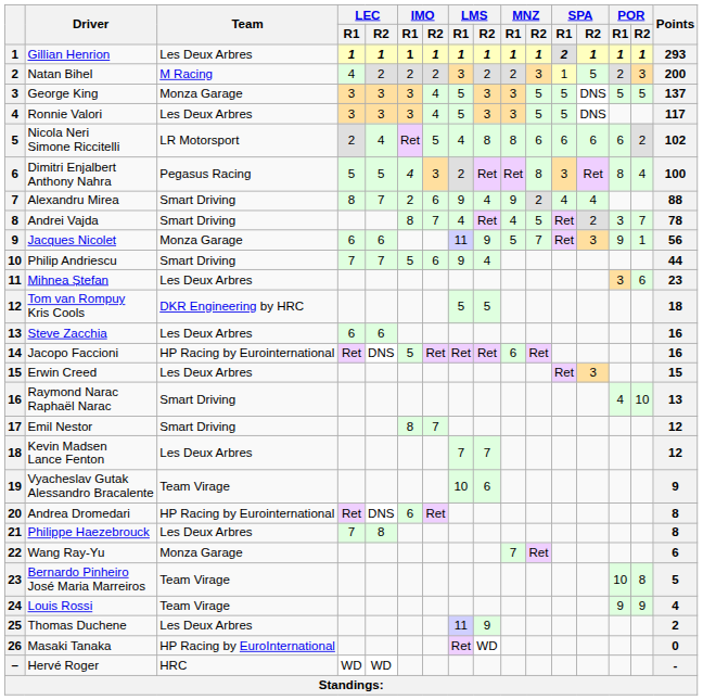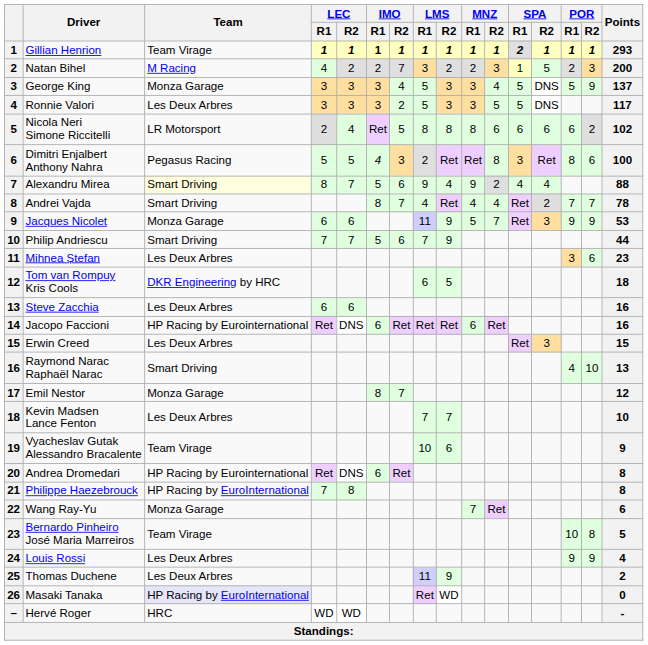 <table class="wikitable" style="font-size:85%; text-align:center">
 <tr>
 <th rowspan=2></th>
 <th rowspan=2>Driver</th>
 <th rowspan=2>Team</th>
 <th colspan=2><a href='#'>LEC</a><br></th>
 <th colspan=2><a href='#'>IMO</a><br></th>
 <th colspan=2><a href='#'>LMS</a><br></th>
 <th colspan=2><a href='#'>MNZ</a><br></th>
 <th colspan=2><a href='#'>SPA</a><br></th>
 <th colspan=2><a href='#'>POR</a><br></th>
 <th rowspan=2>Points</th>
 </tr>
 <tr>
 <th>R1</th>
 <th>R2</th>
 <th>R1</th>
 <th>R2</th>
 <th>R1</th>
 <th>R2</th>
 <th>R1</th>
 <th>R2</th>
 <th>R1</th>
 <th>R2</th>
 <th>R1</th>
 <th>R2</th>
 </tr>
 <tr>
 <th>1</th>
 <td align=left> <a href='#'>Gillian Henrion</a></td>
-<td align=left> Les Deux Arbres</td>
+<td align=left> Team Virage</td>
 <td style="background:#ffffbf;"><strong><em>1</em></strong></td>
 <td style="background:#ffffbf;"><strong><em>1</em></strong></td>
 <td style="background:#ffffbf;"><strong>1</strong></td>
 <td style="background:#ffffbf;"><strong><em>1</em></strong></td>
 <td style="background:#ffffbf;"><strong><em>1</em></strong></td>
 <td style="background:#ffffbf;"><strong><em>1</em></strong></td>
 <td style="background:#ffffbf;"><strong><em>1</em></strong></td>
 <td style="background:#ffffbf;"><strong><em>1</em></strong></td>
 <td style="background:#dfdfdf;"><strong><em>2</em></strong></td>
 <td style="background:#ffffbf;"><strong><em>1</em></strong></td>
 <td style="background:#ffffbf;"><strong><em>1</em></strong></td>
 <td style="background:#ffffbf;"><strong><em>1</em></strong></td>
 <th>293</th>
 </tr>
 <tr>
 <th>2</th>
 <td align=left> Natan Bihel</td>
 <td align=left> <a href='#'>M Racing</a></td>
 <td style="background:#dfffdf;">4</td>
 <td style="background:#dfdfdf;">2</td>
 <td style="background:#dfdfdf;">2</td>
-<td style="background:#dfdfdf;">2</td>
+<td style="background:#dfdfdf;">7</td>
 <td style="background:#ffdf9f;">3</td>
 <td style="background:#dfdfdf;">2</td>
 <td style="background:#dfdfdf;">2</td>
 <td style="background:#ffdf9f;">3</td>
 <td style="background:#ffffbf;">1</td>
 <td style="background:#dfffdf;">5</td>
 <td style="background:#dfdfdf;">2</td>
 <td style="background:#ffdf9f;">3</td>
 <th>200</th>
 </tr>
 <tr>
 <th>3</th>
 <td align=left> George King</td>
 <td align=left> Monza Garage</td>
 <td style="background:#ffdf9f;">3</td>
 <td style="background:#ffdf9f;">3</td>
 <td style="background:#ffdf9f;">3</td>
 <td style="background:#dfffdf;">4</td>
 <td style="background:#dfffdf;">5</td>
 <td style="background:#ffdf9f;">3</td>
 <td style="background:#ffdf9f;">3</td>
-<td style="background:#dfffdf;">5</td>
+<td style="background:#dfffdf;">4</td>
 <td style="background:#dfffdf;">5</td>
 <td style="background:#ffffff;">DNS</td>
 <td style="background:#dfffdf;">5</td>
-<td style="background:#dfffdf;">5</td>
+<td style="background:#dfffdf;">9</td>
 <th>137</th>
 </tr>
 <tr>
 <th>4</th>
 <td align=left> Ronnie Valori</td>
 <td align=left> Les Deux Arbres</td>
 <td style="background:#ffdf9f;">3</td>
 <td style="background:#ffdf9f;">3</td>
 <td style="background:#ffdf9f;">3</td>
-<td style="background:#dfffdf;">4</td>
+<td style="background:#dfffdf;">2</td>
 <td style="background:#dfffdf;">5</td>
 <td style="background:#ffdf9f;">3</td>
 <td style="background:#ffdf9f;">3</td>
 <td style="background:#dfffdf;">5</td>
 <td style="background:#dfffdf;">5</td>
 <td style="background:#ffffff;">DNS</td>
 <td></td>
 <td></td>
 <th>117</th>
 </tr>
 <tr>
 <th>5</th>
 <td align=left> Nicola Neri<br> Simone Riccitelli</td>
 <td align=left> LR Motorsport</td>
 <td style="background:#dfdfdf;">2</td>
 <td style="background:#dfffdf;">4</td>
 <td style="background:#efcfff;">Ret</td>
 <td style="background:#dfffdf;">5</td>
-<td style="background:#dfffdf;">4</td>
+<td style="background:#dfffdf;">8</td>
 <td style="background:#dfffdf;">8</td>
 <td style="background:#dfffdf;">8</td>
 <td style="background:#dfffdf;">6</td>
 <td style="background:#dfffdf;">6</td>
 <td style="background:#dfffdf;">6</td>
 <td style="background:#dfffdf;">6</td>
 <td style="background:#dfdfdf;">2</td>
 <th>102</th>
 </tr>
 <tr>
 <th>6</th>
 <td align=left> Dimitri Enjalbert<br> Anthony Nahra</td>
 <td align=left> Pegasus Racing</td>
 <td style="background:#dfffdf;">5</td>
 <td style="background:#dfffdf;">5</td>
 <td style="background:#dfffdf;"><em>4</em></td>
 <td style="background:#ffdf9f;">3</td>
 <td style="background:#dfdfdf;">2</td>
 <td style="background:#efcfff;">Ret</td>
 <td style="background:#efcfff;">Ret</td>
 <td style="background:#dfffdf;">8</td>
 <td style="background:#ffdf9f;">3</td>
 <td style="background:#efcfff;">Ret</td>
 <td style="background:#dfffdf;">8</td>
-<td style="background:#dfffdf;">4</td>
+<td style="background:#dfffdf;">6</td>
 <th>100</th>
 </tr>
 <tr>
 <th>7</th>
 <td align=left> Alexandru Mirea</td>
-<td align=left> Smart Driving</td>
+<td align=left style="background: lightyellow;"> Smart Driving</td>
 <td style="background:#dfffdf;">8</td>
 <td style="background:#dfffdf;">7</td>
-<td style="background:#dfffdf;">2</td>
+<td style="background:#dfffdf;">5</td>
 <td style="background:#dfffdf;">6</td>
 <td style="background:#dfffdf;">9</td>
 <td style="background:#dfffdf;">4</td>
 <td style="background:#dfffdf;">9</td>
 <td style="background:#dfdfdf;">2</td>
 <td style="background:#dfffdf;">4</td>
 <td style="background:#dfffdf;">4</td>
 <td></td>
 <td></td>
 <th>88</th>
 </tr>
 <tr>
 <th>8</th>
 <td align=left> Andrei Vajda</td>
 <td align=left> Smart Driving</td>
 <td></td>
 <td></td>
 <td style="background:#dfffdf;">8</td>
 <td style="background:#dfffdf;">7</td>
 <td style="background:#dfffdf;">4</td>
 <td style="background:#efcfff;">Ret</td>
 <td style="background:#dfffdf;">4</td>
-<td style="background:#dfffdf;">5</td>
+<td style="background:#dfffdf;">4</td>
 <td style="background:#efcfff;">Ret</td>
 <td style="background:#dfdfdf;">2</td>
-<td style="background:#dfffdf;">3</td>
+<td style="background:#dfffdf;">7</td>
 <td style="background:#dfffdf;">7</td>
 <th>78</th>
 </tr>
 <tr>
 <th>9</th>
 <td align=left> <a href='#'>Jacques Nicolet</a></td>
 <td align=left> Monza Garage</td>
 <td style="background:#dfffdf;">6</td>
 <td style="background:#dfffdf;">6</td>
 <td></td>
 <td></td>
 <td style="background:#cfcfff;">11</td>
 <td style="background:#dfffdf;">9</td>
 <td style="background:#dfffdf;">5</td>
 <td style="background:#dfffdf;">7</td>
 <td style="background:#efcfff;">Ret</td>
 <td style="background:#ffdf9f;">3</td>
 <td style="background:#dfffdf;">9</td>
-<td style="background:#dfffdf;">1</td>
-<th>56</th>
+<td style="background:#dfffdf;">9</td>
+<th>53</th>
 </tr>
 <tr>
 <th>10</th>
 <td align=left> Philip Andriescu</td>
 <td align=left> Smart Driving</td>
 <td style="background:#dfffdf;">7</td>
 <td style="background:#dfffdf;">7</td>
 <td style="background:#dfffdf;">5</td>
 <td style="background:#dfffdf;">6</td>
+<td style="background:#dfffdf;">7</td>
 <td style="background:#dfffdf;">9</td>
-<td style="background:#dfffdf;">4</td>
 <td></td>
 <td></td>
 <td></td>
 <td></td>
 <td></td>
 <td></td>
 <th>44</th>
 </tr>
 <tr>
 <th>11</th>
 <td align=left> <a href='#'>Mihnea Ștefan</a></td>
 <td align=left> Les Deux Arbres</td>
 <td></td>
 <td></td>
 <td></td>
 <td></td>
 <td></td>
 <td></td>
 <td></td>
 <td></td>
 <td></td>
 <td></td>
 <td style="background:#ffdf9f;">3</td>
 <td style="background:#dfffdf;">6</td>
 <th>23</th>
 </tr>
 <tr>
 <th>12</th>
 <td align=left> <a href='#'>Tom van Rompuy</a><br> Kris Cools</td>
 <td align=left> <a href='#'>DKR Engineering</a> by HRC</td>
 <td></td>
 <td></td>
 <td></td>
 <td></td>
-<td style="background:#dfffdf;">5</td>
+<td style="background:#dfffdf;">6</td>
 <td style="background:#dfffdf;">5</td>
 <td></td>
 <td></td>
 <td></td>
 <td></td>
 <td></td>
 <td></td>
 <th>18</th>
 </tr>
 <tr>
 <th>13</th>
 <td align=left> <a href='#'>Steve Zacchia</a></td>
 <td align=left> Les Deux Arbres</td>
 <td style="background:#dfffdf;">6</td>
 <td style="background:#dfffdf;">6</td>
 <td></td>
 <td></td>
 <td></td>
 <td></td>
 <td></td>
 <td></td>
 <td></td>
 <td></td>
 <td></td>
 <td></td>
 <th>16</th>
 </tr>
 <tr>
 <th>14</th>
 <td align=left> Jacopo Faccioni</td>
 <td align=left> HP Racing by Eurointernational</td>
 <td style="background:#efcfff;">Ret</td>
 <td style="background:#ffffff;">DNS</td>
-<td style="background:#dfffdf;">5</td>
+<td style="background:#dfffdf;">6</td>
 <td style="background:#efcfff;">Ret</td>
 <td style="background:#efcfff;">Ret</td>
 <td style="background:#efcfff;">Ret</td>
 <td style="background:#dfffdf;">6</td>
 <td style="background:#efcfff;">Ret</td>
 <td></td>
 <td></td>
 <td></td>
 <td></td>
 <th>16</th>
 </tr>
 <tr>
 <th>15</th>
 <td align=left> Erwin Creed</td>
 <td align=left> Les Deux Arbres</td>
 <td></td>
 <td></td>
 <td></td>
 <td></td>
 <td></td>
 <td></td>
 <td></td>
 <td></td>
 <td style="background:#efcfff;">Ret</td>
 <td style="background:#ffdf9f;">3</td>
 <td></td>
 <td></td>
 <th>15</th>
 </tr>
 <tr>
 <th>16</th>
 <td align=left> Raymond Narac<br> Raphaël Narac</td>
 <td align=left> Smart Driving</td>
 <td></td>
 <td></td>
 <td></td>
 <td></td>
 <td></td>
 <td></td>
 <td></td>
 <td></td>
 <td></td>
 <td></td>
 <td style="background:#dfffdf;">4</td>
 <td style="background:#dfffdf;">10</td>
 <th>13</th>
 </tr>
 <tr>
 <th>17</th>
 <td align=left> Emil Nestor</td>
-<td align=left> Smart Driving</td>
+<td align=left> Monza Garage</td>
 <td></td>
 <td></td>
 <td style="background:#dfffdf;">8</td>
 <td style="background:#dfffdf;">7</td>
 <td></td>
 <td></td>
 <td></td>
 <td></td>
 <td></td>
 <td></td>
 <td></td>
 <td></td>
 <th>12</th>
 </tr>
 <tr>
 <th>18</th>
 <td align=left> Kevin Madsen<br> Lance Fenton</td>
 <td align=left> Les Deux Arbres</td>
 <td></td>
 <td></td>
 <td></td>
 <td></td>
 <td style="background:#dfffdf;">7</td>
 <td style="background:#dfffdf;">7</td>
 <td></td>
 <td></td>
 <td></td>
 <td></td>
 <td></td>
 <td></td>
-<th>12</th>
+<th>10</th>
 </tr>
 <tr>
 <th>19</th>
 <td align=left> Vyacheslav Gutak<br> Alessandro Bracalente</td>
 <td align=left> Team Virage</td>
 <td></td>
 <td></td>
 <td></td>
 <td></td>
 <td style="background:#dfffdf;">10</td>
 <td style="background:#dfffdf;">6</td>
 <td></td>
 <td></td>
 <td></td>
 <td></td>
 <td></td>
 <td></td>
 <th>9</th>
 </tr>
 <tr>
 <th>20</th>
 <td align=left> Andrea Dromedari</td>
 <td align=left> HP Racing by Eurointernational</td>
 <td style="background:#efcfff;">Ret</td>
 <td style="background:#ffffff;">DNS</td>
 <td style="background:#dfffdf;">6</td>
 <td style="background:#efcfff;">Ret</td>
 <td></td>
 <td></td>
 <td></td>
 <td></td>
 <td></td>
 <td></td>
 <td></td>
 <td></td>
 <th>8</th>
 </tr>
 <tr>
 <th>21</th>
 <td align=left> <a href='#'>Philippe Haezebrouck</a></td>
-<td align=left> Les Deux Arbres</td>
+<td align=left> HP Racing by <a href='#'>EuroInternational</a></td>
 <td style="background:#dfffdf;">7</td>
 <td style="background:#dfffdf;">8</td>
 <td></td>
 <td></td>
 <td></td>
 <td></td>
 <td></td>
 <td></td>
 <td></td>
 <td></td>
 <td></td>
 <td></td>
 <th>8</th>
 </tr>
 <tr>
 <th>22</th>
 <td align=left> Wang Ray-Yu</td>
 <td align=left> Monza Garage</td>
 <td></td>
 <td></td>
 <td></td>
 <td></td>
 <td></td>
 <td></td>
 <td style="background:#dfffdf;">7</td>
 <td style="background:#efcfff;">Ret</td>
 <td></td>
 <td></td>
 <td></td>
 <td></td>
 <th>6</th>
 </tr>
 <tr>
 <th>23</th>
 <td align=left> <a href='#'>Bernardo Pinheiro</a><br> José Maria Marreiros</td>
 <td align=left> Team Virage</td>
 <td></td>
 <td></td>
 <td></td>
 <td></td>
 <td></td>
 <td></td>
 <td></td>
 <td></td>
 <td></td>
 <td></td>
 <td style="background:#dfffdf;">10</td>
 <td style="background:#dfffdf;">8</td>
 <th>5</th>
 </tr>
 <tr>
 <th>24</th>
 <td align=left> <a href='#'>Louis Rossi</a></td>
-<td align=left> Team Virage</td>
+<td align=left> Les Deux Arbres</td>
 <td></td>
 <td></td>
 <td></td>
 <td></td>
 <td></td>
 <td></td>
 <td></td>
 <td></td>
 <td></td>
 <td></td>
 <td style="background:#dfffdf;">9</td>
 <td style="background:#dfffdf;">9</td>
 <th>4</th>
 </tr>
 <tr>
 <th>25</th>
 <td align=left> Thomas Duchene</td>
 <td align=left> Les Deux Arbres</td>
 <td></td>
 <td></td>
 <td></td>
 <td></td>
 <td style="background:#cfcfff;">11</td>
 <td style="background:#dfffdf;">9</td>
 <td></td>
 <td></td>
 <td></td>
 <td></td>
 <td></td>
 <td></td>
 <th>2</th>
 </tr>
 <tr>
 <th>26</th>
 <td align=left> Masaki Tanaka</td>
-<td align=left> HP Racing by <a href='#'>EuroInternational</a></td>
+<td align=left style="background: lavender;"> HP Racing by <a href='#'>EuroInternational</a></td>
 <td></td>
 <td></td>
 <td></td>
 <td></td>
 <td style="background:#efcfff;">Ret</td>
 <td style="background:#ffffff;">WD</td>
 <td></td>
 <td></td>
 <td></td>
 <td></td>
 <td></td>
 <td></td>
 <th>0</th>
 </tr>
 <tr>
 <th>–</th>
 <td align=left> Hervé Roger</td>
 <td align=left> HRC</td>
 <td style="background:#ffffff">WD</td>
 <td style="background:#ffffff">WD</td>
 <td></td>
 <td></td>
 <td></td>
 <td></td>
 <td></td>
 <td></td>
 <td></td>
 <td></td>
 <td></td>
 <td></td>
 <th>-</th>
 </tr>
 <tr>
 <th colspan=16>Standings:</th>
 </tr>
 </table>
